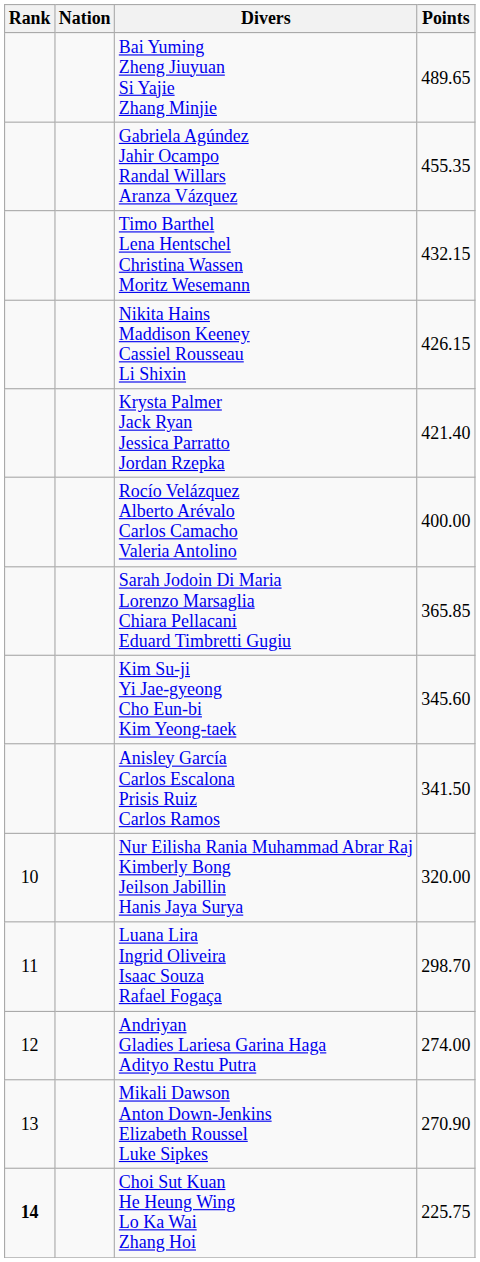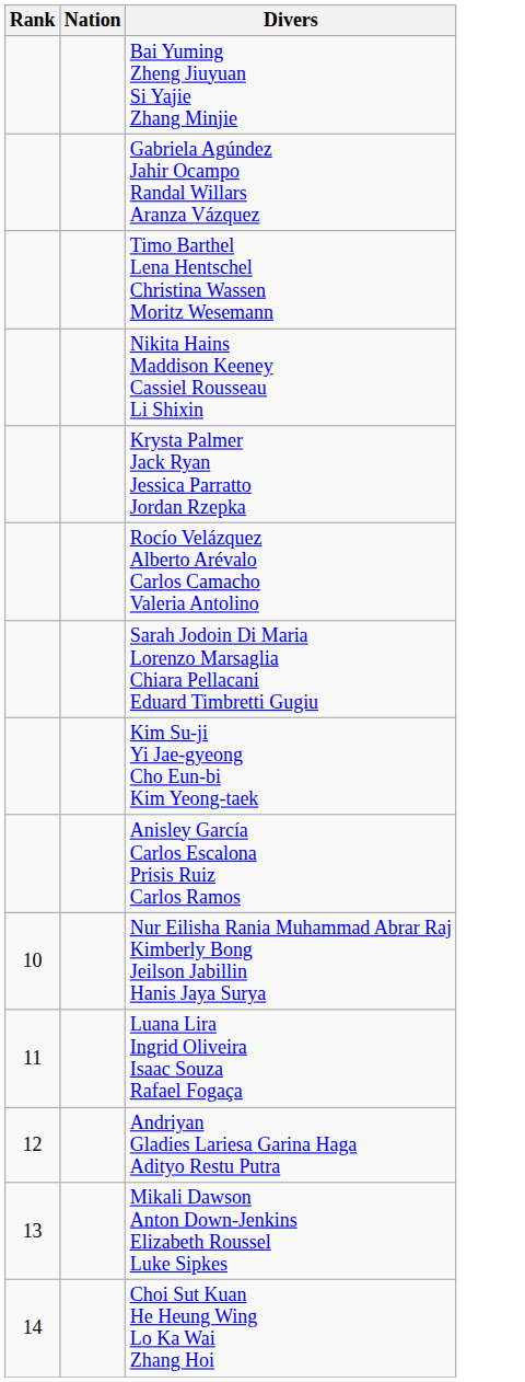 <table class="wikitable sortable" style="text-align:center">
 <tr>
 <th>Rank</th>
 <th>Nation</th>
 <th>Divers</th>
-<th>Points</th>
 </tr>
 <tr>
 <td></td>
 <td align=left></td>
 <td align=left><a href='#'>Bai Yuming</a> <br> <a href='#'>Zheng Jiuyuan</a> <br> <a href='#'>Si Yajie</a> <br> <a href='#'>Zhang Minjie</a></td>
-<td>489.65</td>
 </tr>
 <tr>
 <td></td>
 <td align=left></td>
 <td align=left><a href='#'>Gabriela Agúndez</a><br><a href='#'>Jahir Ocampo</a><br><a href='#'>Randal Willars</a><br><a href='#'>Aranza Vázquez</a></td>
-<td>455.35</td>
 </tr>
 <tr>
 <td></td>
 <td align=left></td>
 <td align=left><a href='#'>Timo Barthel</a><br><a href='#'>Lena Hentschel</a><br><a href='#'>Christina Wassen</a><br><a href='#'>Moritz Wesemann</a></td>
-<td>432.15</td>
 </tr>
 <tr>
 <td></td>
 <td align=left></td>
 <td align=left><a href='#'>Nikita Hains</a> <br> <a href='#'>Maddison Keeney</a> <br> <a href='#'>Cassiel Rousseau</a> <br> <a href='#'>Li Shixin</a></td>
-<td>426.15</td>
 </tr>
 <tr>
 <td></td>
 <td align=left></td>
 <td align=left><a href='#'>Krysta Palmer</a> <br> <a href='#'>Jack Ryan</a> <br> <a href='#'>Jessica Parratto</a> <br> <a href='#'>Jordan Rzepka</a></td>
-<td>421.40</td>
 </tr>
 <tr>
 <td></td>
 <td align=left></td>
 <td align=left><a href='#'>Rocío Velázquez</a> <br> <a href='#'>Alberto Arévalo</a> <br> <a href='#'>Carlos Camacho</a> <br> <a href='#'>Valeria Antolino</a></td>
-<td>400.00</td>
 </tr>
 <tr>
 <td></td>
 <td align=left></td>
 <td align=left><a href='#'>Sarah Jodoin Di Maria</a><br><a href='#'>Lorenzo Marsaglia</a><br><a href='#'>Chiara Pellacani</a><br><a href='#'>Eduard Timbretti Gugiu</a></td>
-<td>365.85</td>
 </tr>
 <tr>
 <td></td>
 <td align=left></td>
 <td align=left><a href='#'>Kim Su-ji</a> <br> <a href='#'>Yi Jae-gyeong</a> <br> <a href='#'>Cho Eun-bi</a> <br> <a href='#'>Kim Yeong-taek</a></td>
-<td>345.60</td>
 </tr>
 <tr>
 <td></td>
 <td align=left></td>
 <td align=left><a href='#'>Anisley García</a> <br> <a href='#'>Carlos Escalona</a> <br> <a href='#'>Prisis Ruiz</a><br> <a href='#'>Carlos Ramos</a></td>
-<td>341.50</td>
 </tr>
 <tr>
 <td>10</td>
 <td align=left></td>
 <td align=left><a href='#'>Nur Eilisha Rania Muhammad Abrar Raj</a><br><a href='#'>Kimberly Bong</a><br><a href='#'>Jeilson Jabillin</a><br><a href='#'>Hanis Jaya Surya</a></td>
-<td>320.00</td>
 </tr>
 <tr>
 <td>11</td>
 <td align=left></td>
 <td align=left><a href='#'>Luana Lira</a> <br> <a href='#'>Ingrid Oliveira</a> <br> <a href='#'>Isaac Souza</a><br><a href='#'>Rafael Fogaça</a></td>
-<td>298.70</td>
 </tr>
 <tr>
 <td>12</td>
 <td align=left></td>
 <td align=left><a href='#'>Andriyan</a> <br> <a href='#'>Gladies Lariesa Garina Haga</a> <br> <a href='#'>Adityo Restu Putra</a></td>
-<td>274.00</td>
 </tr>
 <tr>
 <td>13</td>
 <td align=left></td>
 <td align=left><a href='#'>Mikali Dawson</a> <br> <a href='#'>Anton Down-Jenkins</a> <br> <a href='#'>Elizabeth Roussel</a> <br> <a href='#'>Luke Sipkes</a></td>
-<td>270.90</td>
 </tr>
 <tr>
-<td><strong>14</strong></td>
+<td>14</td>
 <td align=left></td>
 <td align=left><a href='#'>Choi Sut Kuan</a> <br> <a href='#'>He Heung Wing</a> <br> <a href='#'>Lo Ka Wai</a> <br> <a href='#'>Zhang Hoi</a></td>
-<td>225.75</td>
 </tr>
 </table>
